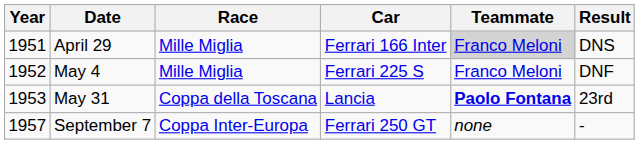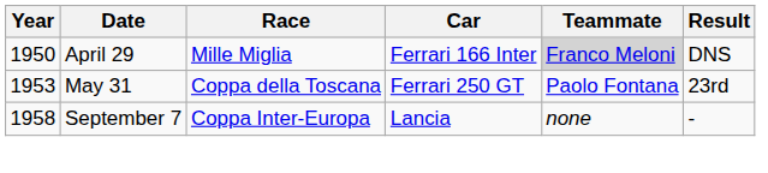 <table class=wikitable>
 <tr>
 <th>Year</th>
 <th>Date</th>
 <th>Race</th>
 <th>Car</th>
 <th>Teammate</th>
 <th>Result</th>
 </tr>
 <tr>
-<td>1951</td>
+<td>1950</td>
 <td>April 29</td>
 <td><a href='#'>Mille Miglia</a></td>
 <td><a href='#'>Ferrari 166 Inter</a></td>
 <td style="background: lightgrey;"><a href='#'>Franco Meloni</a></td>
 <td>DNS</td>
 </tr>
 <tr>
-<td>1952</td>
-<td>May 4</td>
-<td><a href='#'>Mille Miglia</a></td>
-<td><a href='#'>Ferrari 225 S</a></td>
-<td><a href='#'>Franco Meloni</a></td>
-<td>DNF</td>
-</tr>
-<tr>
 <td>1953</td>
 <td>May 31</td>
 <td><a href='#'>Coppa della Toscana</a></td>
-<td><a href='#'>Lancia</a></td>
-<td><strong><a href='#'>Paolo Fontana</a></strong></td>
+<td><a href='#'>Ferrari 250 GT</a></td>
+<td><a href='#'>Paolo Fontana</a></td>
 <td>23rd</td>
 </tr>
 <tr>
-<td>1957</td>
+<td>1958</td>
 <td>September 7</td>
 <td><a href='#'>Coppa Inter-Europa</a></td>
-<td><a href='#'>Ferrari 250 GT</a></td>
+<td><a href='#'>Lancia</a></td>
 <td><em>none</em></td>
 <td>-</td>
 </tr>
 </table>
